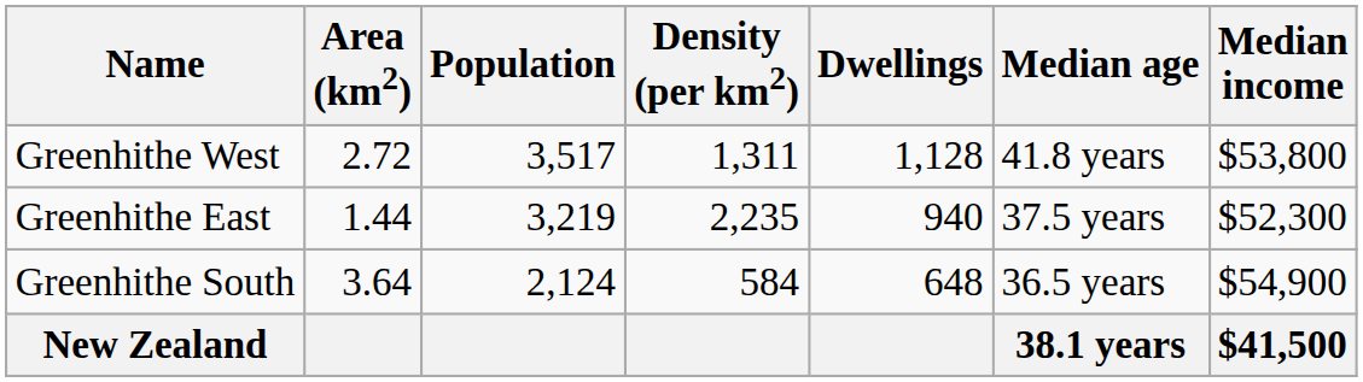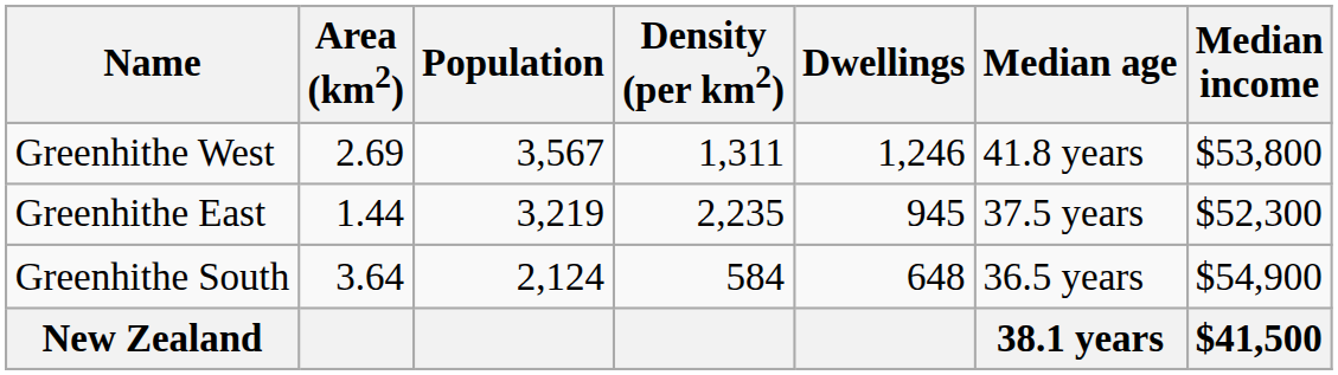 <table class="wikitable">
 <tr>
 <th>Name</th>
 <th>Area<br>(km<sup>2</sup>)</th>
 <th>Population</th>
 <th>Density<br>(per km<sup>2</sup>)</th>
 <th>Dwellings</th>
 <th>Median age</th>
 <th>Median<br>income</th>
 </tr>
 <tr>
 <td>Greenhithe West</td>
-<td style="text-align:right;">2.72</td>
-<td style="text-align:right;">3,517</td>
+<td style="text-align:right;">2.69</td>
+<td style="text-align:right;">3,567</td>
 <td style="text-align:right;">1,311</td>
-<td style="text-align:right;">1,128</td>
+<td style="text-align:right;">1,246</td>
 <td>41.8 years</td>
 <td>$53,800</td>
 </tr>
 <tr>
 <td>Greenhithe East</td>
 <td style="text-align:right;">1.44</td>
 <td style="text-align:right;">3,219</td>
 <td style="text-align:right;">2,235</td>
-<td style="text-align:right;">940</td>
+<td style="text-align:right;">945</td>
 <td>37.5 years</td>
 <td>$52,300</td>
 </tr>
 <tr>
 <td>Greenhithe South</td>
 <td style="text-align:right;">3.64</td>
 <td style="text-align:right;">2,124</td>
 <td style="text-align:right;">584</td>
 <td style="text-align:right;">648</td>
 <td>36.5 years</td>
 <td>$54,900</td>
 </tr>
 <tr>
 <th>New Zealand</th>
 <th></th>
 <th></th>
 <th></th>
 <th></th>
 <th>38.1 years</th>
 <th style="text-align:left;">$41,500</th>
 </tr>
 </table>
